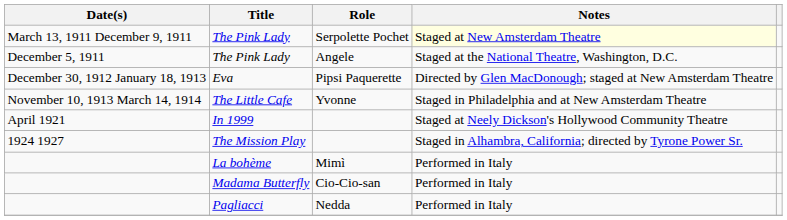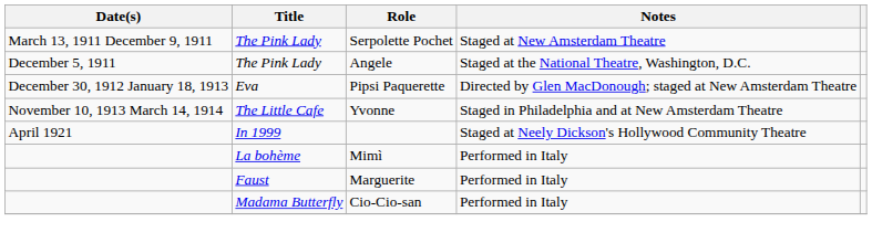 <table class="wikitable sortable" style="width:">
 <tr>
 <th>Date(s)</th>
 <th>Title</th>
 <th>Role</th>
 <th class="unsortable">Notes</th>
 <th class="unsortable"></th>
 </tr>
 <tr>
 <td>March 13, 1911  December 9, 1911</td>
 <td><em><a href='#'>The Pink Lady</a></em></td>
 <td>Serpolette Pochet</td>
-<td style="background: lightyellow;">Staged at <a href='#'>New Amsterdam Theatre</a></td>
+<td>Staged at <a href='#'>New Amsterdam Theatre</a></td>
 <td align="center"></td>
 </tr>
 <tr>
 <td>December 5, 1911</td>
 <td><em>The Pink Lady</em></td>
 <td>Angele</td>
 <td>Staged at the <a href='#'>National Theatre</a>, Washington, D.C.</td>
 <td align="center"></td>
 </tr>
 <tr>
 <td>December 30, 1912  January 18, 1913</td>
 <td><em>Eva</em></td>
 <td>Pipsi Paquerette</td>
 <td>Directed by <a href='#'>Glen MacDonough</a>; staged at New Amsterdam Theatre</td>
 <td align="center"></td>
 </tr>
 <tr>
 <td>November 10, 1913  March 14, 1914</td>
 <td><em><a href='#'>The Little Cafe</a></em></td>
 <td>Yvonne</td>
 <td>Staged in Philadelphia and at New Amsterdam Theatre</td>
 <td align="center"></td>
 </tr>
 <tr>
 <td>April 1921</td>
 <td><em><a href='#'>In 1999</a></em></td>
 <td></td>
 <td>Staged at <a href='#'>Neely Dickson</a>'s Hollywood Community Theatre</td>
 <td align="center"></td>
 </tr>
 <tr>
-<td> 1924  1927</td>
-<td><em><a href='#'>The Mission Play</a></em></td>
-<td></td>
-<td>Staged in <a href='#'>Alhambra, California</a>; directed by <a href='#'>Tyrone Power Sr.</a></td>
-<td align="center"></td>
-</tr>
-<tr>
 <td></td>
 <td><em><a href='#'>La bohème</a></em></td>
 <td>Mimì</td>
 <td>Performed in Italy</td>
 <td align="center"></td>
+</tr>
+<tr>
+<td></td>
+<td><em><a href='#'>Faust</a></em></td>
+<td>Marguerite</td>
+<td>Performed in Italy</td>
+<td align=center></td>
 </tr>
 <tr>
 <td></td>
 <td><em><a href='#'>Madama Butterfly</a></em></td>
 <td>Cio-Cio-san</td>
 <td>Performed in Italy</td>
 <td align=center></td>
 </tr>
 <tr>
-<td></td>
-<td><em><a href='#'>Pagliacci</a></em></td>
-<td>Nedda</td>
-<td>Performed in Italy</td>
-<td align=center></td>
-</tr>
-<tr>
 </tr>
 </table>
